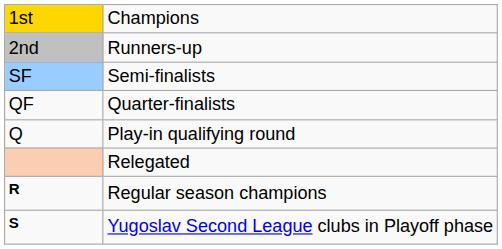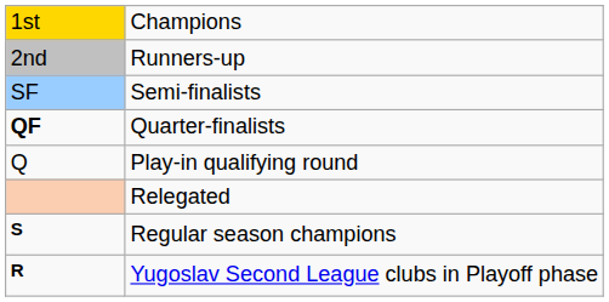 <table class="wikitable">
 <tr>
 <td style="background-color:gold" width="80px">1st</td>
 <td colspan="6">Champions</td>
 </tr>
 <tr>
 <td style="background-color:silver" width="80px">2nd</td>
 <td colspan="6">Runners-up</td>
 </tr>
 <tr>
 <td style="background-color:#9acdff" width="80px">SF</td>
 <td colspan="6">Semi-finalists</td>
 </tr>
 <tr>
-<td>QF</td>
+<td><strong>QF</strong></td>
 <td colspan="6">Quarter-finalists</td>
 </tr>
 <tr>
 <td>Q</td>
 <td colspan="6">Play-in qualifying round</td>
 </tr>
 <tr>
 <td style="background-color:#FBCEB1" width="80px"></td>
 <td colspan="6">Relegated</td>
 </tr>
 <tr>
-<td width="80px"><sup><strong>R</strong></sup></td>
+<td width="80px"><sup><strong>S</strong></sup></td>
 <td colspan="6">Regular season champions</td>
 </tr>
 <tr>
-<td width="80px"><sup><strong>S</strong></sup></td>
+<td width="80px"><sup><strong>R</strong></sup></td>
 <td colspan="6"><a href='#'>Yugoslav Second League</a> clubs in Playoff phase</td>
 </tr>
 </table>
